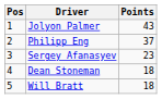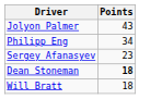 <table class="wikitable" style="font-size: 95%;">
 <tr>
-<th>Pos</th>
 <th>Driver</th>
 <th>Points</th>
 </tr>
 <tr>
-<td>1</td>
 <td> <a href='#'>Jolyon Palmer</a></td>
 <td align="right">43</td>
 </tr>
 <tr>
-<td>2</td>
 <td> <a href='#'>Philipp Eng</a></td>
-<td align="right">37</td>
+<td align="right">34</td>
 </tr>
 <tr>
-<td>3</td>
 <td> <a href='#'>Sergey Afanasyev</a></td>
 <td align="right">23</td>
 </tr>
 <tr>
-<td>4</td>
 <td> <a href='#'>Dean Stoneman</a></td>
-<td align="right">18</td>
+<td align="right"><strong>18</strong></td>
 </tr>
 <tr>
-<td>5</td>
 <td> <a href='#'>Will Bratt</a></td>
 <td align="right">18</td>
 </tr>
 </table>
